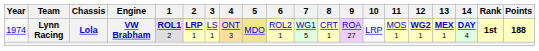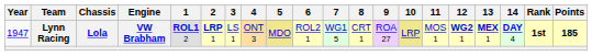 <table class="wikitable" style="text-align:center; font-size:90%">
 <tr>
 <th>Year</th>
 <th>Team</th>
 <th>Chassis</th>
 <th>Engine</th>
 <th>1</th>
 <th>2</th>
 <th>3</th>
 <th>4</th>
 <th>5</th>
 <th>6</th>
 <th>7</th>
 <th>8</th>
 <th>9</th>
 <th>10</th>
 <th>11</th>
 <th>12</th>
 <th>13</th>
 <th>14</th>
 <th>Rank</th>
 <th>Points</th>
 </tr>
 <tr>
-<td><a href='#'>1974</a></td>
+<td><a href='#'>1947</a></td>
 <th>Lynn Racing</th>
 <th><a href='#'>Lola</a></th>
 <th><a href='#'>VW</a> <a href='#'>Brabham</a></th>
 <td style="background:#DFDFDF;"><strong><a href='#'>ROL1</a></strong><br><small>2</small></td>
 <td style="background:#FFFFBF;"><strong><a href='#'>LRP</a></strong><br><small>1</small></td>
 <td style="background:#FFFFBF;"><a href='#'>LS</a><br><small>1</small></td>
 <td style="background:#FFDF9F;"><a href='#'>ONT</a><br><small>3</small></td>
 <td style="background: khaki;"><a href='#'>MDO</a><br><small></small></td>
 <td style="background:#FFFFBF;"><a href='#'>ROL2</a><br><small>1</small></td>
 <td style="background:#DFFFDF;"><a href='#'>WG1</a><br><small>5</small></td>
 <td style="background:#FFFFBF;"><a href='#'>CRT</a><br><small>1</small></td>
 <td style="background:#EFCFFF;"><a href='#'>ROA</a><br><small>27</small></td>
-<td><a href='#'>LRP</a><br><small></small></td>
+<td style="background: khaki;"><a href='#'>LRP</a><br><small></small></td>
 <td style="background:#FFFFBF;"><a href='#'>MOS</a><br><small>1</small></td>
 <td style="background:#FFFFBF;"><strong><a href='#'>WG2</a></strong><br><small>1</small></td>
 <td style="background:#FFFFBF;"><strong><a href='#'>MEX</a></strong><br><small>1</small></td>
 <td style="background:#DFFFDF;"><strong><a href='#'>DAY</a></strong><br><small>4</small></td>
 <td style="background:#FFFFBF;"><strong>1st</strong></td>
-<td style="background:#FFFFBF;"><strong>188</strong></td>
+<td style="background:#FFFFBF;"><strong>185</strong></td>
 </tr>
 <tr>
 <th colspan="20"></th>
 </tr>
 </table>
